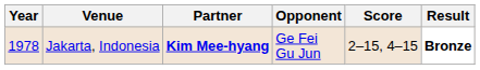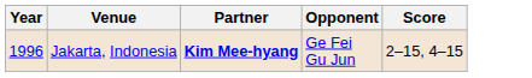 <table class="sortable wikitable" style="font-size: 90%;">
 <tr>
 <th>Year</th>
 <th>Venue</th>
 <th>Partner</th>
 <th>Opponent</th>
 <th>Score</th>
-<th>Result</th>
 </tr>
 <tr style="background:#F3E6D7">
-<td align="center"><a href='#'>1978</a></td>
+<td align="center"><a href='#'>1996</a></td>
 <td align="left"><a href='#'>Jakarta</a>, <a href='#'>Indonesia</a></td>
 <td align="left"><strong> <a href='#'>Kim Mee-hyang</a></strong></td>
 <td align="left"> <a href='#'>Ge Fei</a> <br>  <a href='#'>Gu Jun</a></td>
 <td align="left">2–15, 4–15</td>
-<td style="text-align:left; background:white"> <strong>Bronze</strong></td>
 </tr>
 </table>
